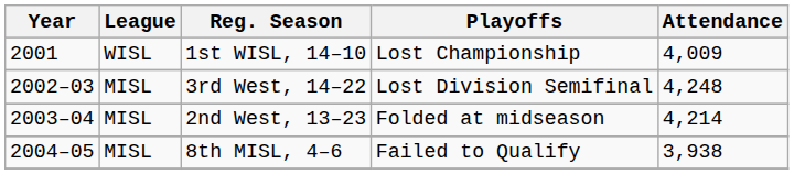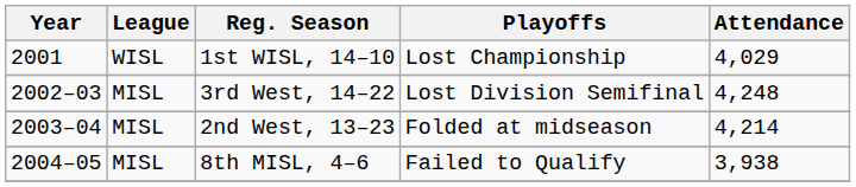 <table class="wikitable">
 <tr>
 <th>Year</th>
 <th>League</th>
 <th>Reg. Season</th>
 <th>Playoffs</th>
 <th>Attendance</th>
 </tr>
 <tr>
 <td>2001</td>
 <td>WISL</td>
 <td>1st WISL, 14–10</td>
 <td>Lost Championship</td>
-<td>4,009</td>
+<td>4,029</td>
 </tr>
 <tr>
 </tr>
 <tr>
 <td>2002–03</td>
 <td>MISL</td>
 <td>3rd West, 14–22</td>
 <td>Lost Division Semifinal</td>
 <td>4,248</td>
 </tr>
 <tr>
 </tr>
 <tr>
 <td>2003–04</td>
 <td>MISL</td>
 <td>2nd West, 13–23</td>
 <td>Folded at midseason</td>
 <td>4,214</td>
 </tr>
 <tr>
 </tr>
 <tr>
 <td>2004–05</td>
 <td>MISL</td>
 <td>8th MISL, 4–6</td>
 <td>Failed to Qualify</td>
 <td>3,938</td>
 </tr>
 <tr>
 </tr>
 <tr>
 </tr>
 </table>
